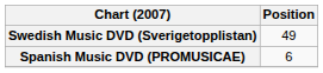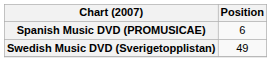 <table class="wikitable sortable plainrowheaders" style="text-align:center">
 <tr>
 <th scope="col">Chart (2007)</th>
 <th scope="col">Position</th>
 </tr>
 <tr>
+<th scope="row">Spanish Music DVD (PROMUSICAE)</th>
+<td>6</td>
+</tr>
+<tr>
 <th scope="row">Swedish Music DVD (Sverigetopplistan)</th>
 <td>49</td>
 </tr>
 <tr>
-<th scope="row">Spanish Music DVD (PROMUSICAE)</th>
-<td>6</td>
-</tr>
-<tr>
 </tr>
 </table>
